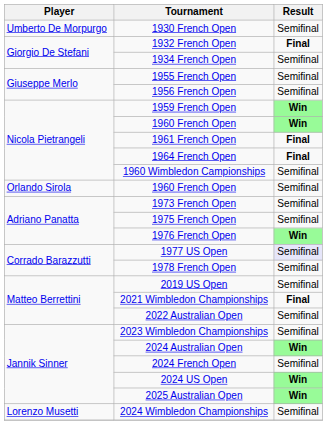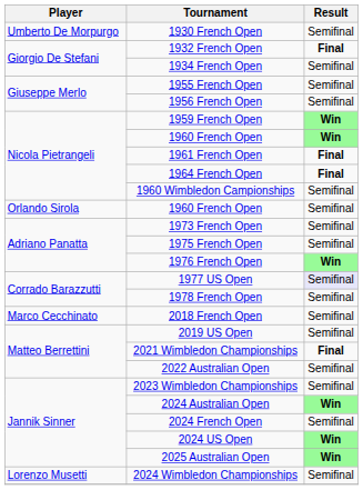 <table class="wikitable" width=40% style="font-size:100%; text-align:center;">
 <tr>
 <th>Player</th>
 <th>Tournament</th>
 <th>Result</th>
 </tr>
 <tr>
 <td align=left><a href='#'>Umberto De Morpurgo</a></td>
 <td><a href='#'>1930 French Open</a></td>
 <td>Semifinal</td>
 </tr>
 <tr>
 <td align=left rowspan=2><a href='#'>Giorgio De Stefani</a></td>
 <td><a href='#'>1932 French Open</a></td>
 <td><strong>Final</strong></td>
 </tr>
 <tr>
 <td><a href='#'>1934 French Open</a></td>
 <td>Semifinal</td>
 </tr>
 <tr>
 <td align=left rowspan=2><a href='#'>Giuseppe Merlo</a></td>
 <td><a href='#'>1955 French Open</a></td>
 <td>Semifinal</td>
 </tr>
 <tr>
 <td><a href='#'>1956 French Open</a></td>
 <td>Semifinal</td>
 </tr>
 <tr>
 <td align=left rowspan=5><a href='#'>Nicola Pietrangeli</a></td>
 <td><a href='#'>1959 French Open</a></td>
 <td bgcolor=palegreen><strong>Win</strong></td>
 </tr>
 <tr>
 <td><a href='#'>1960 French Open</a></td>
 <td bgcolor=palegreen><strong>Win</strong></td>
 </tr>
 <tr>
 <td><a href='#'>1961 French Open</a></td>
 <td><strong>Final</strong></td>
 </tr>
 <tr>
 <td><a href='#'>1964 French Open</a></td>
 <td><strong>Final</strong></td>
 </tr>
 <tr>
 <td><a href='#'>1960 Wimbledon Campionships</a></td>
 <td>Semifinal</td>
 </tr>
 <tr>
 <td align=left><a href='#'>Orlando Sirola</a></td>
 <td><a href='#'>1960 French Open</a></td>
 <td>Semifinal</td>
 </tr>
 <tr>
 <td align=left rowspan=3><a href='#'>Adriano Panatta</a></td>
 <td><a href='#'>1973 French Open</a></td>
 <td>Semifinal</td>
 </tr>
 <tr>
 <td><a href='#'>1975 French Open</a></td>
 <td>Semifinal</td>
 </tr>
 <tr>
 <td><a href='#'>1976 French Open</a></td>
 <td bgcolor=palegreen><strong>Win</strong></td>
 </tr>
 <tr>
 <td align=left rowspan=2><a href='#'>Corrado Barazzutti</a></td>
 <td><a href='#'>1977 US Open</a></td>
 <td style="background: lavender;">Semifinal</td>
 </tr>
 <tr>
 <td><a href='#'>1978 French Open</a></td>
 <td>Semifinal</td>
 </tr>
 <tr>
+<td align=left><a href='#'>Marco Cecchinato</a></td>
+<td><a href='#'>2018 French Open</a></td>
+<td>Semifinal</td>
+</tr>
+<tr>
 <td align=left rowspan=3><a href='#'>Matteo Berrettini</a></td>
 <td><a href='#'>2019 US Open</a></td>
 <td>Semifinal</td>
 </tr>
 <tr>
 <td><a href='#'>2021 Wimbledon Championships</a></td>
 <td><strong>Final</strong></td>
 </tr>
 <tr>
 <td><a href='#'>2022 Australian Open</a></td>
 <td>Semifinal</td>
 </tr>
 <tr>
 <td align=left rowspan=5><a href='#'>Jannik Sinner</a></td>
 <td><a href='#'>2023 Wimbledon Championships</a></td>
 <td>Semifinal</td>
 </tr>
 <tr>
 <td><a href='#'>2024 Australian Open</a></td>
 <td bgcolor=palegreen><strong>Win</strong></td>
 </tr>
 <tr>
 <td><a href='#'>2024 French Open</a></td>
 <td>Semifinal</td>
 </tr>
 <tr>
 <td><a href='#'>2024 US Open</a></td>
 <td bgcolor=palegreen><strong>Win</strong></td>
 </tr>
 <tr>
 <td><a href='#'>2025 Australian Open</a></td>
 <td bgcolor=palegreen><strong>Win</strong></td>
 </tr>
 <tr>
 <td align=left><a href='#'>Lorenzo Musetti</a></td>
 <td><a href='#'>2024 Wimbledon Championships</a></td>
 <td>Semifinal</td>
 </tr>
 <tr>
 </tr>
 </table>
